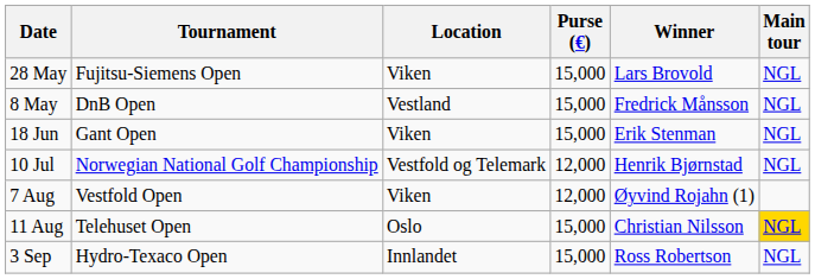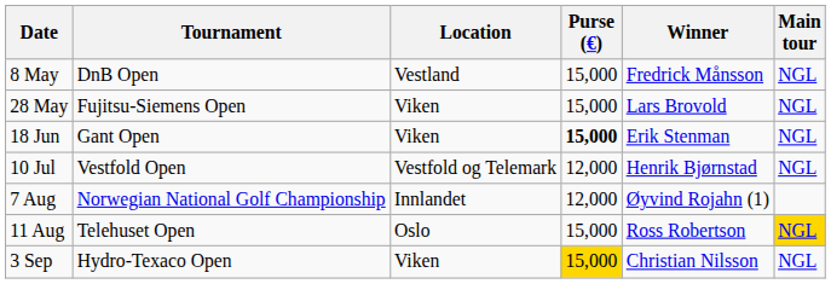 <table class="wikitable" style="font-size:95%;">
 <tr>
 <th>Date</th>
 <th>Tournament</th>
 <th>Location</th>
 <th>Purse<br>(<a href='#'>€</a>)</th>
 <th>Winner</th>
 <th>Main<br>tour</th>
 </tr>
 <tr>
+<td>8 May</td>
+<td>DnB Open</td>
+<td>Vestland</td>
+<td align=right>15,000</td>
+<td> <a href='#'>Fredrick Månsson</a></td>
+<td><a href='#'>NGL</a></td>
+</tr>
+<tr>
 <td>28 May</td>
 <td>Fujitsu-Siemens Open</td>
 <td>Viken</td>
 <td align=right>15,000</td>
 <td> <a href='#'>Lars Brovold</a></td>
 <td><a href='#'>NGL</a></td>
 </tr>
 <tr>
-<td>8 May</td>
-<td>DnB Open</td>
-<td>Vestland</td>
-<td align=right>15,000</td>
-<td> <a href='#'>Fredrick Månsson</a></td>
-<td><a href='#'>NGL</a></td>
-</tr>
-<tr>
 <td>18 Jun</td>
 <td>Gant Open</td>
 <td>Viken</td>
-<td align=right>15,000</td>
+<td align=right><strong>15,000</strong></td>
 <td> <a href='#'>Erik Stenman</a></td>
 <td><a href='#'>NGL</a></td>
 </tr>
 <tr>
 <td>10 Jul</td>
-<td><a href='#'>Norwegian National Golf Championship</a></td>
+<td>Vestfold Open</td>
 <td>Vestfold og Telemark</td>
 <td align=right>12,000</td>
 <td> <a href='#'>Henrik Bjørnstad</a></td>
 <td><a href='#'>NGL</a></td>
 </tr>
 <tr>
 <td>7 Aug</td>
-<td>Vestfold Open</td>
-<td>Viken</td>
+<td><a href='#'>Norwegian National Golf Championship</a></td>
+<td>Innlandet</td>
 <td align=right>12,000</td>
 <td> <a href='#'>Øyvind Rojahn</a> (1)</td>
 <td></td>
 </tr>
 <tr>
 <td>11 Aug</td>
 <td>Telehuset Open</td>
 <td>Oslo</td>
 <td align=right>15,000</td>
-<td> <a href='#'>Christian Nilsson</a></td>
+<td> <a href='#'>Ross Robertson</a></td>
 <td style="background: gold;"><a href='#'>NGL</a></td>
 </tr>
 <tr>
 <td>3 Sep</td>
 <td>Hydro-Texaco Open</td>
-<td>Innlandet</td>
-<td align=right>15,000</td>
-<td> <a href='#'>Ross Robertson</a></td>
+<td>Viken</td>
+<td align=right style="background: gold;">15,000</td>
+<td> <a href='#'>Christian Nilsson</a></td>
 <td><a href='#'>NGL</a></td>
 </tr>
 </table>
